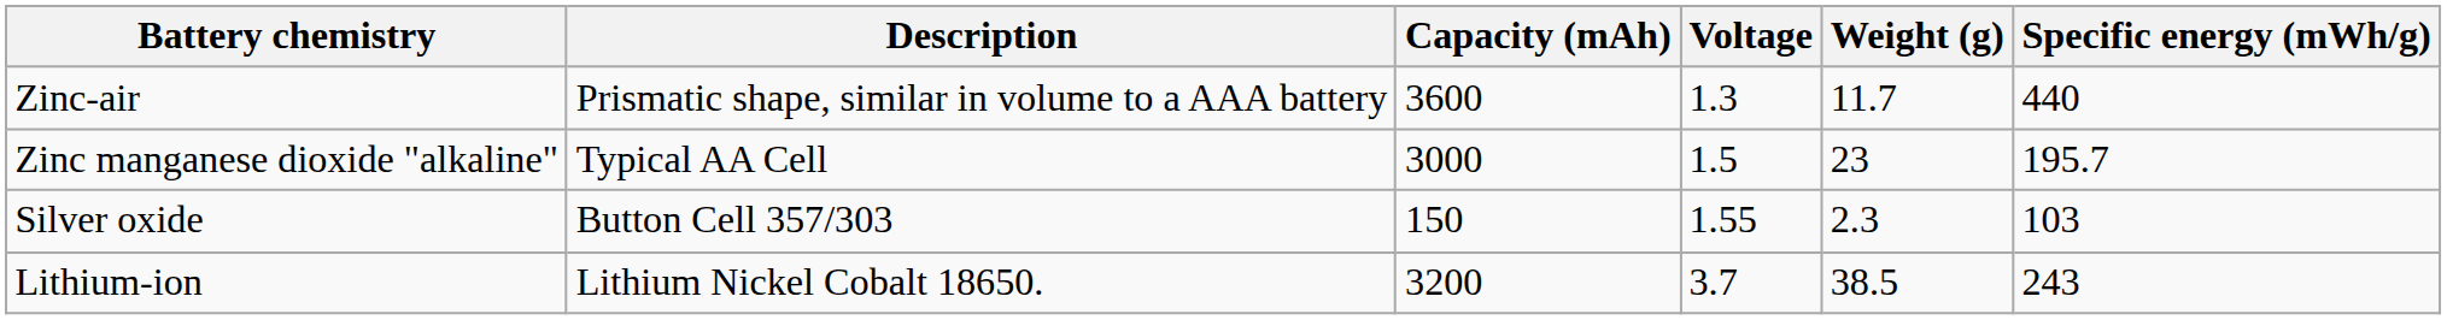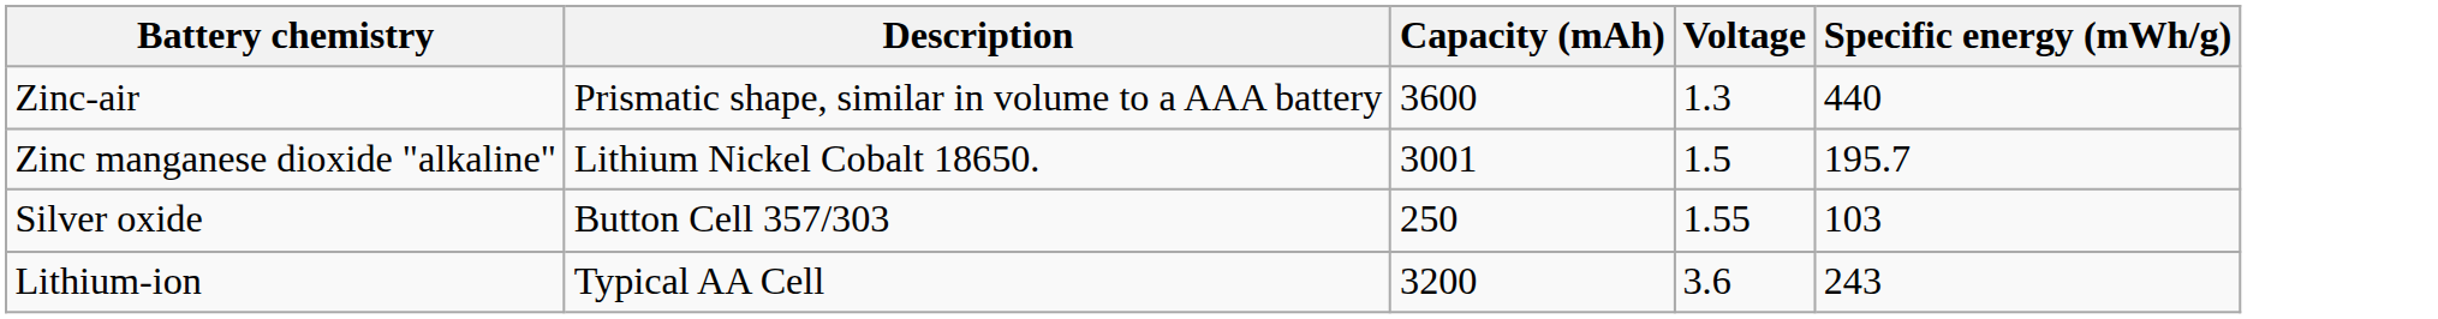 <table class="wikitable">
 <tr>
 <th>Battery chemistry</th>
 <th>Description</th>
 <th>Capacity (mAh)</th>
 <th>Voltage</th>
-<th>Weight (g)</th>
 <th>Specific energy (mWh/g)</th>
 </tr>
 <tr>
 <td>Zinc-air</td>
 <td>Prismatic shape, similar in volume to a AAA battery</td>
 <td>3600</td>
 <td>1.3</td>
-<td>11.7</td>
 <td>440</td>
 </tr>
 <tr>
 <td>Zinc manganese dioxide "alkaline"</td>
-<td>Typical AA Cell</td>
-<td>3000</td>
+<td>Lithium Nickel Cobalt 18650.</td>
+<td>3001</td>
 <td>1.5</td>
-<td>23</td>
 <td>195.7</td>
 </tr>
 <tr>
 <td>Silver oxide</td>
 <td>Button Cell 357/303</td>
-<td>150</td>
+<td>250</td>
 <td>1.55</td>
-<td>2.3</td>
 <td>103</td>
 </tr>
 <tr>
 <td>Lithium-ion</td>
-<td>Lithium Nickel Cobalt 18650.</td>
+<td>Typical AA Cell</td>
 <td>3200</td>
-<td>3.7</td>
-<td>38.5</td>
+<td>3.6</td>
 <td>243</td>
 </tr>
 </table>
